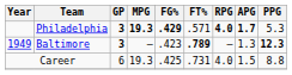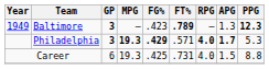 <table class="wikitable sortable" style="font-size:95%; text-align:right;">
 <tr>
 <th>Year</th>
 <th>Team</th>
 <th>GP</th>
 <th>MPG</th>
 <th>FG%</th>
 <th>FT%</th>
 <th>RPG</th>
 <th>APG</th>
 <th>PPG</th>
 </tr>
 <tr>
+<td style="text-align:left;"><a href='#'>1949</a></td>
+<td style="text-align:left;"><a href='#'>Baltimore</a></td>
+<td><strong>3</strong></td>
+<td>–</td>
+<td>.423</td>
+<td><strong>.789</strong></td>
+<td>–</td>
+<td>1.3</td>
+<td><strong>12.3</strong></td>
+</tr>
+<tr>
 <td style="text-align:left;"></td>
 <td style="text-align:left;"><a href='#'>Philadelphia</a></td>
 <td><strong>3</strong></td>
 <td><strong>19.3</strong></td>
 <td><strong>.429</strong></td>
 <td>.571</td>
 <td><strong>4.0</strong></td>
 <td><strong>1.7</strong></td>
 <td>5.3</td>
-</tr>
-<tr>
-<td style="text-align:left;"><a href='#'>1949</a></td>
-<td style="text-align:left;"><a href='#'>Baltimore</a></td>
-<td><strong>3</strong></td>
-<td>–</td>
-<td>.423</td>
-<td><strong>.789</strong></td>
-<td>–</td>
-<td>1.3</td>
-<td><strong>12.3</strong></td>
 </tr>
 <tr>
 <td style="text-align:center;" colspan="2">Career</td>
 <td>6</td>
 <td>19.3</td>
 <td>.425</td>
 <td>.731</td>
 <td>4.0</td>
 <td>1.5</td>
 <td>8.8</td>
 </tr>
 <tr>
 </tr>
 </table>
